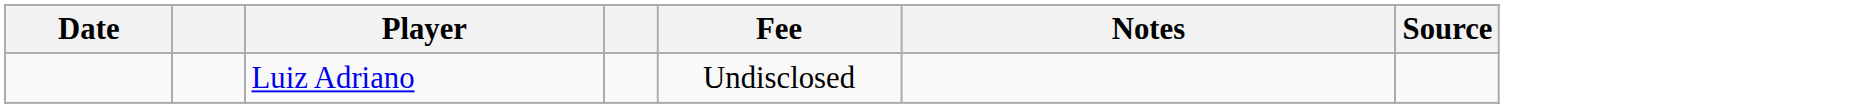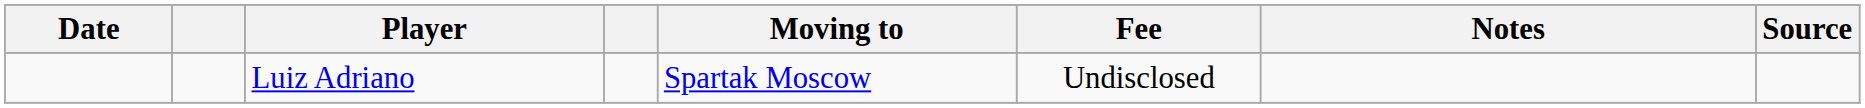 <table class="wikitable sortable">
 <tr>
 <th style="width:80px;">Date</th>
 <th style="width:30px;"></th>
 <th style="width:180px;">Player</th>
 <th style="width:20px;"></th>
+<th style="width:180px;">Moving to</th>
 <th style="width:120px;" class="unsortable">Fee</th>
 <th style="width:250px;" class="unsortable">Notes</th>
 <th style="width:20px;">Source</th>
 </tr>
 <tr>
 <td></td>
 <td align=center></td>
 <td> <a href='#'>Luiz Adriano</a></td>
 <td></td>
+<td> <a href='#'>Spartak Moscow</a></td>
 <td align=center>Undisclosed</td>
 <td align=center></td>
 <td></td>
 </tr>
 </table>
